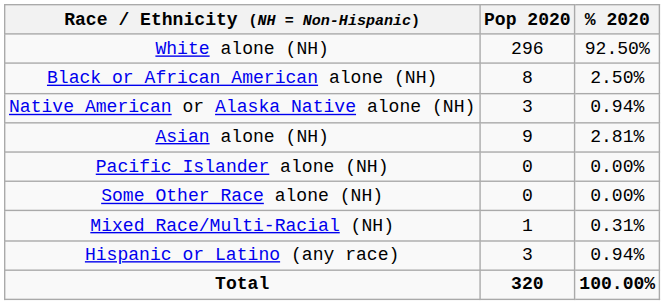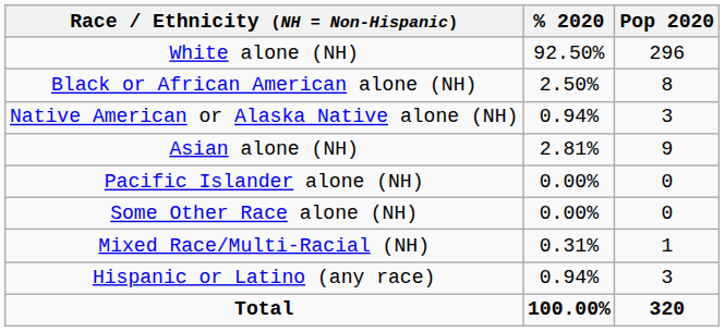 <table class="wikitable" style="text-align:center;">
 <tr>
 <th>Race / Ethnicity <small>(<em>NH = Non-Hispanic</em>)</small></th>
+<th>% 2020</th>
 <th>Pop 2020</th>
-<th>% 2020</th>
 </tr>
 <tr>
 <td><a href='#'>White</a> alone (NH)</td>
+<td>92.50%</td>
 <td>296</td>
-<td>92.50%</td>
 </tr>
 <tr>
 <td><a href='#'>Black or African American</a> alone (NH)</td>
+<td>2.50%</td>
 <td>8</td>
-<td>2.50%</td>
 </tr>
 <tr>
 <td><a href='#'>Native American</a> or <a href='#'>Alaska Native</a> alone (NH)</td>
+<td>0.94%</td>
 <td>3</td>
-<td>0.94%</td>
 </tr>
 <tr>
 <td><a href='#'>Asian</a> alone (NH)</td>
+<td>2.81%</td>
 <td>9</td>
-<td>2.81%</td>
 </tr>
 <tr>
 <td><a href='#'>Pacific Islander</a> alone (NH)</td>
+<td>0.00%</td>
 <td>0</td>
-<td>0.00%</td>
 </tr>
 <tr>
 <td><a href='#'>Some Other Race</a> alone (NH)</td>
+<td>0.00%</td>
 <td>0</td>
-<td>0.00%</td>
 </tr>
 <tr>
 <td><a href='#'>Mixed Race/Multi-Racial</a> (NH)</td>
+<td>0.31%</td>
 <td>1</td>
-<td>0.31%</td>
 </tr>
 <tr>
 <td><a href='#'>Hispanic or Latino</a> (any race)</td>
+<td>0.94%</td>
 <td>3</td>
-<td>0.94%</td>
 </tr>
 <tr>
 <td><strong>Total</strong></td>
+<td><strong>100.00%</strong></td>
 <td><strong>320</strong></td>
-<td><strong>100.00%</strong></td>
 </tr>
 </table>
